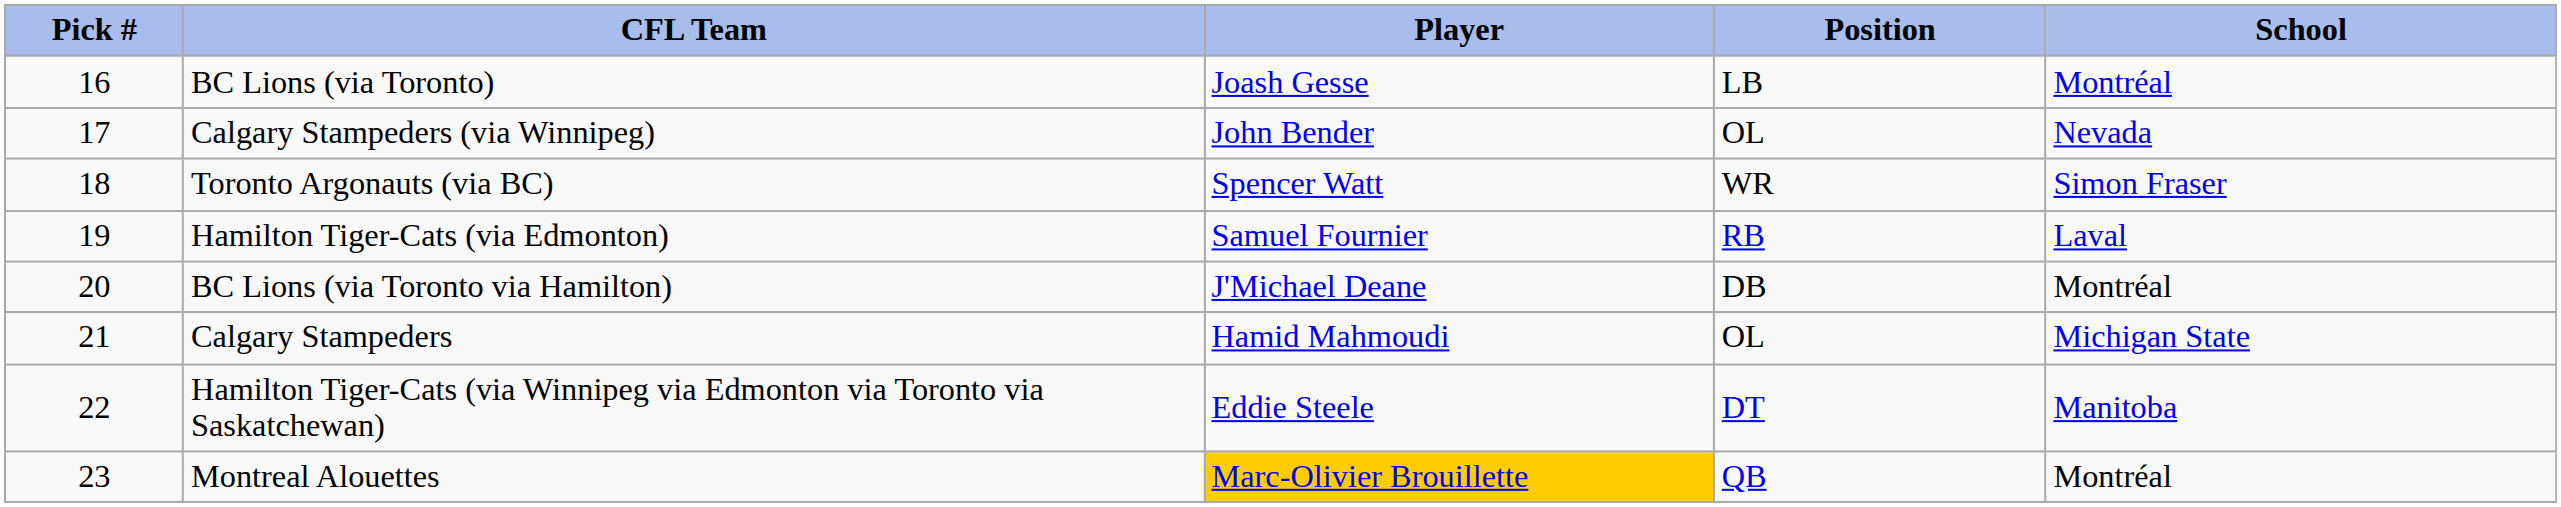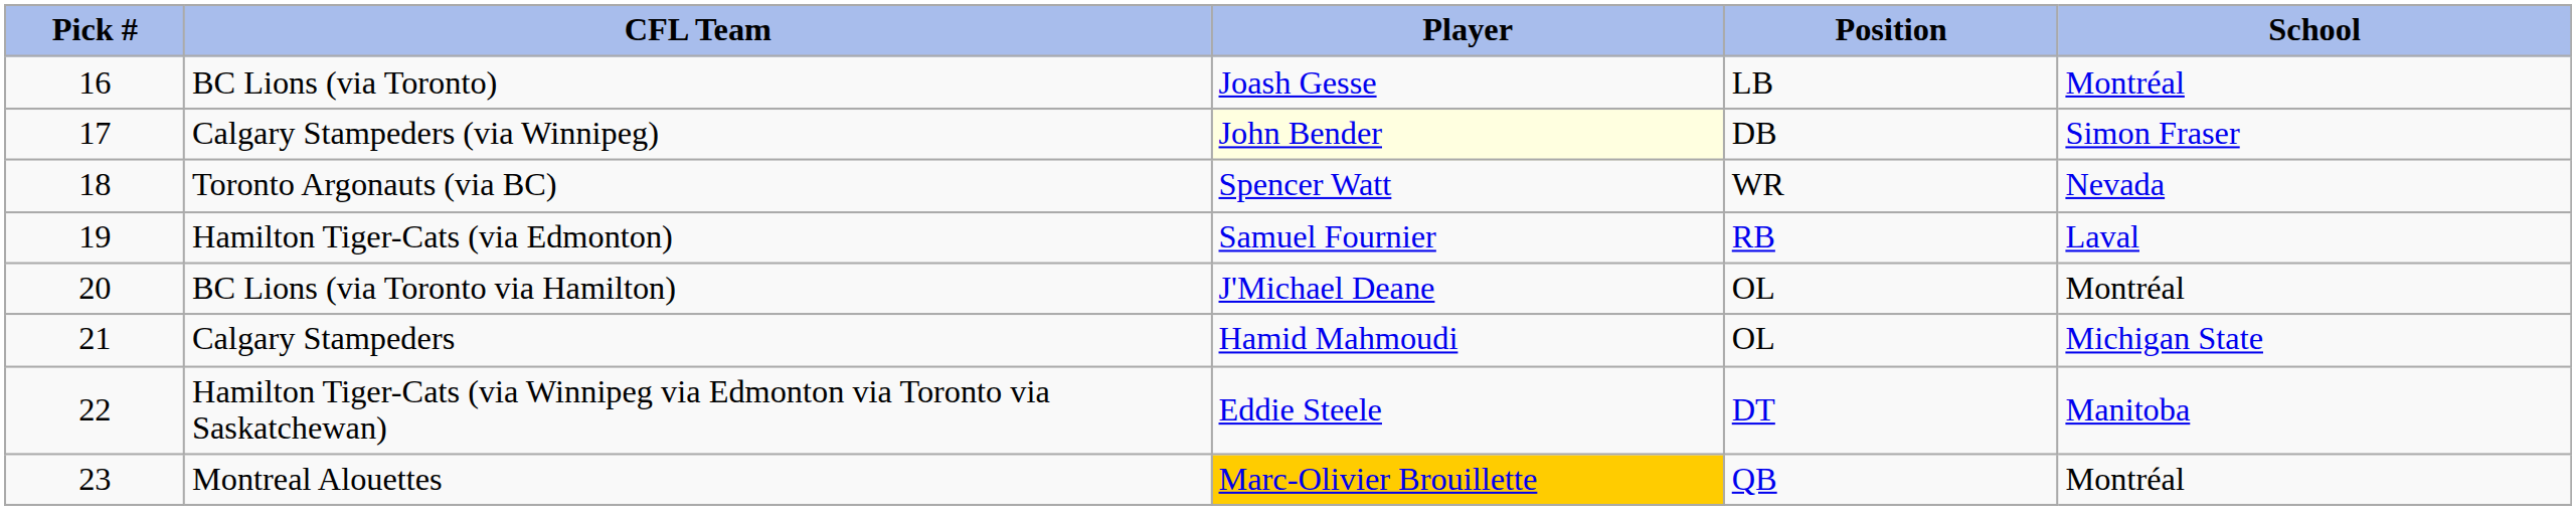 <table class="wikitable" style="width: 100%">
 <tr>
 <th style="background:#A8BDEC;" width=7%>Pick #</th>
 <th width=40% style="background:#A8BDEC;">CFL Team</th>
 <th width=20% style="background:#A8BDEC;">Player</th>
 <th width=13% style="background:#A8BDEC;">Position</th>
 <th width=20% style="background:#A8BDEC;">School</th>
 </tr>
 <tr>
 <td align=center>16</td>
 <td>BC Lions (via Toronto)</td>
 <td><a href='#'>Joash Gesse</a></td>
 <td>LB</td>
 <td><a href='#'>Montréal</a></td>
 </tr>
 <tr>
 <td align=center>17</td>
 <td>Calgary Stampeders (via Winnipeg)</td>
-<td><a href='#'>John Bender</a></td>
-<td>OL</td>
-<td><a href='#'>Nevada</a></td>
+<td style="background: lightyellow;"><a href='#'>John Bender</a></td>
+<td>DB</td>
+<td><a href='#'>Simon Fraser</a></td>
 </tr>
 <tr>
 <td align=center>18</td>
 <td>Toronto Argonauts (via BC)</td>
 <td><a href='#'>Spencer Watt</a></td>
 <td>WR</td>
-<td><a href='#'>Simon Fraser</a></td>
+<td><a href='#'>Nevada</a></td>
 </tr>
 <tr>
 <td align=center>19</td>
 <td>Hamilton Tiger-Cats (via Edmonton)</td>
 <td><a href='#'>Samuel Fournier</a></td>
 <td><a href='#'>RB</a></td>
 <td><a href='#'>Laval</a></td>
 </tr>
 <tr>
 <td align=center>20</td>
 <td>BC Lions (via Toronto via Hamilton)</td>
 <td><a href='#'>J'Michael Deane</a></td>
-<td>DB</td>
+<td>OL</td>
 <td>Montréal</td>
 </tr>
 <tr>
 <td align=center>21</td>
 <td>Calgary Stampeders</td>
 <td><a href='#'>Hamid Mahmoudi</a></td>
 <td>OL</td>
 <td><a href='#'>Michigan State</a></td>
 </tr>
 <tr>
 <td align=center>22</td>
 <td>Hamilton Tiger-Cats (via Winnipeg via Edmonton via Toronto via Saskatchewan)</td>
 <td><a href='#'>Eddie Steele</a></td>
 <td><a href='#'>DT</a></td>
 <td><a href='#'>Manitoba</a></td>
 </tr>
 <tr>
 <td align=center>23</td>
 <td>Montreal Alouettes</td>
 <td bgcolor="#FFCC00"><a href='#'>Marc-Olivier Brouillette</a></td>
 <td><a href='#'>QB</a></td>
 <td>Montréal</td>
 </tr>
 </table>
